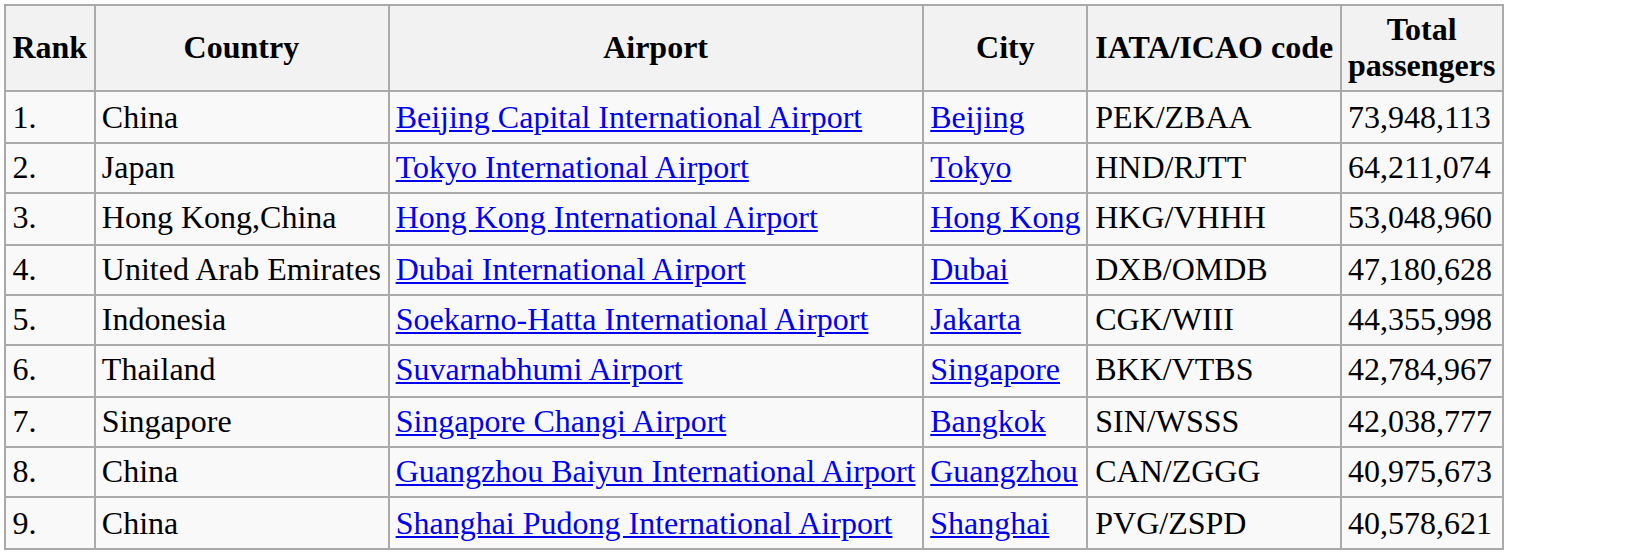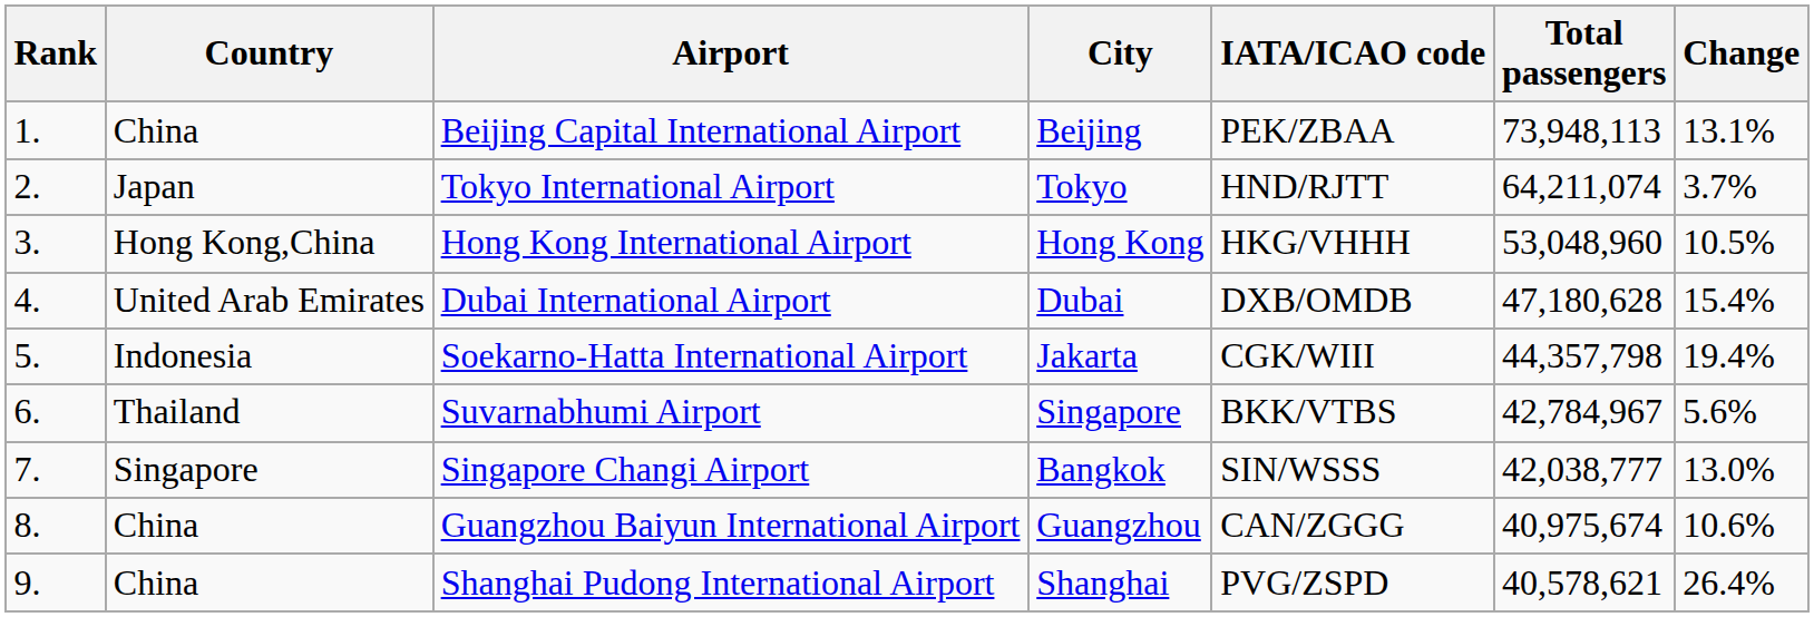 <table class="wikitable sortable">
 <tr>
 <th>Rank</th>
 <th>Country</th>
 <th>Airport</th>
 <th>City</th>
 <th>IATA/ICAO code</th>
 <th>Total<br>passengers<br></th>
+<th>Change <br></th>
 </tr>
 <tr>
 <td>1.</td>
 <td> China</td>
 <td><a href='#'>Beijing Capital International Airport</a></td>
 <td><a href='#'>Beijing</a></td>
 <td>PEK/ZBAA</td>
 <td>73,948,113</td>
+<td>13.1%</td>
 </tr>
 <tr>
 <td>2.</td>
 <td> Japan</td>
 <td><a href='#'>Tokyo International Airport</a></td>
 <td><a href='#'>Tokyo</a></td>
 <td>HND/RJTT</td>
 <td>64,211,074</td>
+<td>3.7%</td>
 </tr>
 <tr>
 <td>3.</td>
 <td> Hong Kong,China</td>
 <td><a href='#'>Hong Kong International Airport</a></td>
 <td><a href='#'>Hong Kong</a></td>
 <td>HKG/VHHH</td>
 <td>53,048,960</td>
+<td>10.5%</td>
 </tr>
 <tr>
 <td>4.</td>
 <td> United Arab Emirates</td>
 <td><a href='#'>Dubai International Airport</a></td>
 <td><a href='#'>Dubai</a></td>
 <td>DXB/OMDB</td>
 <td>47,180,628</td>
+<td>15.4%</td>
 </tr>
 <tr>
 <td>5.</td>
 <td> Indonesia</td>
 <td><a href='#'>Soekarno-Hatta International Airport</a></td>
 <td><a href='#'>Jakarta</a></td>
 <td>CGK/WIII</td>
-<td>44,355,998</td>
+<td>44,357,798</td>
+<td>19.4%</td>
 </tr>
 <tr>
 <td>6.</td>
 <td> Thailand</td>
 <td><a href='#'>Suvarnabhumi Airport</a></td>
 <td><a href='#'>Singapore</a></td>
 <td>BKK/VTBS</td>
 <td>42,784,967</td>
+<td>5.6%</td>
 </tr>
 <tr>
 <td>7.</td>
 <td>Singapore</td>
 <td><a href='#'>Singapore Changi Airport</a></td>
 <td><a href='#'>Bangkok</a></td>
 <td>SIN/WSSS</td>
 <td>42,038,777</td>
+<td>13.0%</td>
 </tr>
 <tr>
 <td>8.</td>
 <td> China</td>
 <td><a href='#'>Guangzhou Baiyun International Airport</a></td>
 <td><a href='#'>Guangzhou</a></td>
 <td>CAN/ZGGG</td>
-<td>40,975,673</td>
+<td>40,975,674</td>
+<td>10.6%</td>
 </tr>
 <tr>
 <td>9.</td>
 <td> China</td>
 <td><a href='#'>Shanghai Pudong International Airport</a></td>
 <td><a href='#'>Shanghai</a></td>
 <td>PVG/ZSPD</td>
 <td>40,578,621</td>
+<td>26.4%</td>
 </tr>
 </table>
